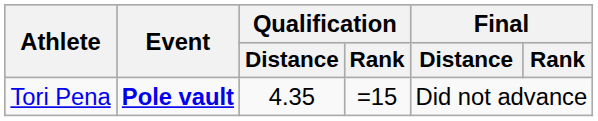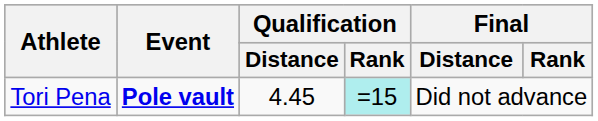 <table class="wikitable" style="font-size:90%">
 <tr>
 <th rowspan=2>Athlete</th>
 <th rowspan=2>Event</th>
 <th colspan=2>Qualification</th>
 <th colspan=2>Final</th>
 </tr>
 <tr style="font-size:95%">
 <th>Distance</th>
 <th>Rank</th>
 <th>Distance</th>
 <th>Rank</th>
 </tr>
 <tr align="center">
 <td align=left><a href='#'>Tori Pena</a></td>
 <td style="text-align:left;"><strong><a href='#'>Pole vault</a></strong></td>
-<td>4.35</td>
-<td>=15</td>
+<td>4.45</td>
+<td style="background: paleturquoise;">=15</td>
 <td colspan=2>Did not advance</td>
 </tr>
 </table>
